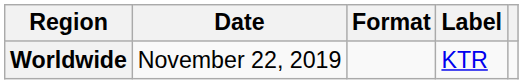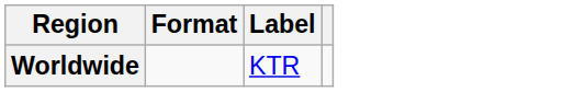 <table class="wikitable plainrowheaders">
 <tr>
 <th scope="col">Region</th>
-<th scope="col">Date</th>
 <th scope="col">Format</th>
 <th scope="col">Label</th>
 <th scope="col"></th>
 </tr>
 <tr>
 <th scope="row">Worldwide</th>
-<td>November 22, 2019</td>
 <td></td>
 <td><a href='#'>KTR</a></td>
 <td align="center"></td>
 </tr>
 </table>
